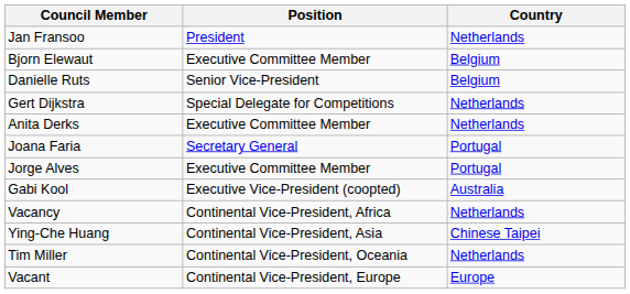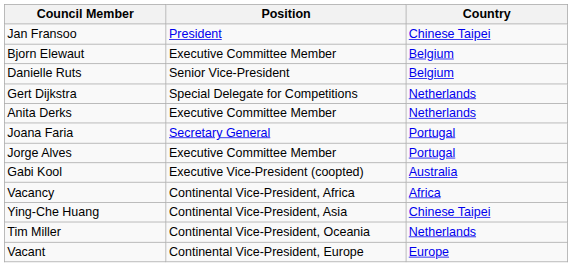 <table class="wikitable sortable">
 <tr>
 <th width=200>Council Member</th>
 <th width=300>Position</th>
 <th width=200>Country</th>
 </tr>
 <tr>
 <td>Jan Fransoo</td>
 <td><a href='#'>President</a></td>
-<td> <a href='#'>Netherlands</a></td>
+<td> <a href='#'>Chinese Taipei</a></td>
 </tr>
 <tr>
 <td>Bjorn Elewaut</td>
 <td>Executive Committee Member</td>
 <td> <a href='#'>Belgium</a></td>
 </tr>
 <tr>
 <td>Danielle Ruts</td>
 <td>Senior Vice-President</td>
 <td> <a href='#'>Belgium</a></td>
 </tr>
 <tr>
 <td>Gert Dijkstra</td>
 <td>Special Delegate for Competitions</td>
 <td> <a href='#'>Netherlands</a></td>
 </tr>
 <tr>
 <td>Anita Derks</td>
 <td>Executive Committee Member</td>
 <td> <a href='#'>Netherlands</a></td>
 </tr>
 <tr>
 <td>Joana Faria</td>
 <td><a href='#'>Secretary General</a></td>
 <td> <a href='#'>Portugal</a></td>
 </tr>
 <tr>
 <td>Jorge Alves</td>
 <td>Executive Committee Member</td>
 <td> <a href='#'>Portugal</a></td>
 </tr>
 <tr>
 <td>Gabi Kool</td>
 <td>Executive Vice-President (coopted)</td>
 <td> <a href='#'>Australia</a></td>
 </tr>
 <tr>
 <td>Vacancy</td>
 <td>Continental Vice-President, Africa</td>
-<td> <a href='#'>Netherlands</a></td>
+<td> <a href='#'>Africa</a></td>
 </tr>
 <tr>
 <td>Ying-Che Huang</td>
 <td>Continental Vice-President, Asia</td>
 <td> <a href='#'>Chinese Taipei</a></td>
 </tr>
 <tr>
 <td>Tim Miller</td>
 <td>Continental Vice-President, Oceania</td>
 <td> <a href='#'>Netherlands</a></td>
 </tr>
 <tr>
 <td>Vacant</td>
 <td>Continental Vice-President, Europe</td>
 <td> <a href='#'>Europe</a></td>
 </tr>
 </table>
